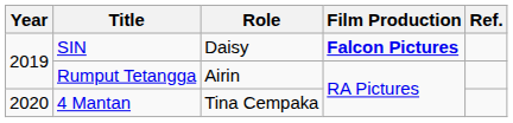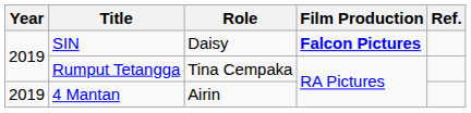 <table class="wikitable" style="font-size: 95%;">
 <tr>
 <th>Year</th>
 <th>Title</th>
 <th>Role</th>
 <th>Film Production</th>
 <th>Ref.</th>
 </tr>
 <tr>
 <td rowspan="2">2019</td>
 <td><a href='#'>SIN</a></td>
 <td>Daisy</td>
 <td><strong><a href='#'>Falcon Pictures</a></strong></td>
 <td></td>
 </tr>
 <tr>
 <td><a href='#'>Rumput Tetangga</a></td>
-<td>Airin</td>
+<td>Tina Cempaka</td>
 <td rowspan="2"><a href='#'>RA Pictures</a></td>
 <td></td>
 </tr>
 <tr>
-<td>2020</td>
+<td>2019</td>
 <td><a href='#'>4 Mantan</a></td>
-<td>Tina Cempaka</td>
+<td>Airin</td>
 <td></td>
 </tr>
 </table>
